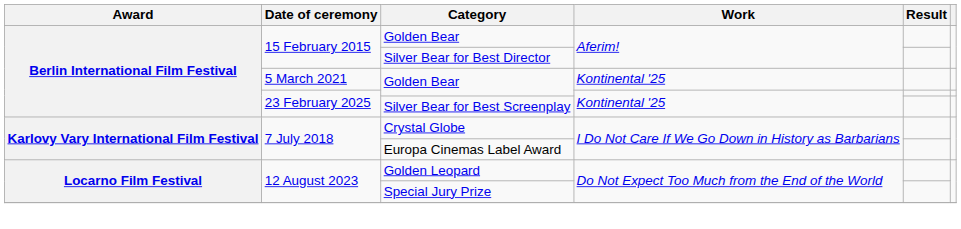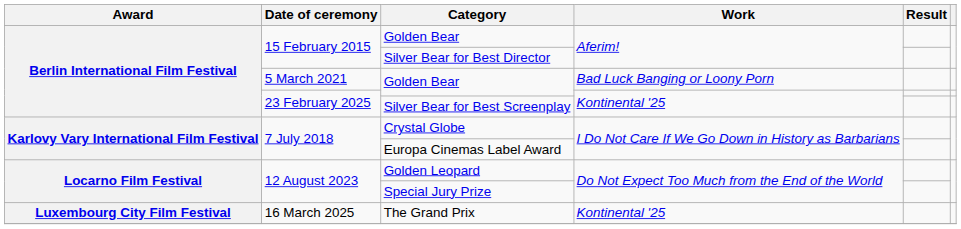 <table class="wikitable sortable plainrowheaders">
 <tr>
 <th>Award</th>
 <th>Date of ceremony</th>
 <th>Category</th>
 <th>Work</th>
 <th>Result</th>
 <th></th>
 </tr>
 <tr>
 <th scope="row" rowspan="5"><a href='#'>Berlin International Film Festival</a></th>
 <td rowspan="2"><a href='#'>15 February 2015</a></td>
 <td><a href='#'>Golden Bear</a></td>
 <td rowspan="2"><em><a href='#'>Aferim!</a></em></td>
 <td></td>
 <td align="center" rowspan="2"></td>
 </tr>
 <tr>
 <td><a href='#'>Silver Bear for Best Director</a></td>
 <td></td>
 </tr>
 <tr>
 <td><a href='#'>5 March 2021</a></td>
 <td rowspan="2"><a href='#'>Golden Bear</a></td>
-<td><em><a href='#'>Kontinental '25</a></em></td>
+<td><em><a href='#'>Bad Luck Banging or Loony Porn</a></em></td>
 <td></td>
 <td align="center"></td>
 </tr>
 <tr>
 <td rowspan="2"><a href='#'>23 February 2025</a></td>
 <td rowspan=2><em><a href='#'>Kontinental '25</a></em></td>
 <td></td>
 <td align="center"></td>
 </tr>
 <tr>
 <td><a href='#'>Silver Bear for Best Screenplay</a></td>
 <td></td>
 <td align="center" rowspan="1"></td>
 </tr>
 <tr>
 <th scope="row" rowspan="2"><a href='#'>Karlovy Vary International Film Festival</a></th>
 <td rowspan="2"><a href='#'>7 July 2018</a></td>
 <td><a href='#'>Crystal Globe</a></td>
 <td rowspan="2"><em><a href='#'>I Do Not Care If We Go Down in History as Barbarians</a></em></td>
 <td></td>
 <td align="center" rowspan="2"></td>
 </tr>
 <tr>
 <td>Europa Cinemas Label Award</td>
 <td></td>
 </tr>
 <tr>
 <th scope="row" rowspan="2"><a href='#'>Locarno Film Festival</a></th>
 <td rowspan="2"><a href='#'>12 August 2023</a></td>
 <td><a href='#'>Golden Leopard</a></td>
 <td rowspan="2"><em><a href='#'>Do Not Expect Too Much from the End of the World</a></em></td>
 <td></td>
 <td align="center" rowspan="2"></td>
 </tr>
 <tr>
 <td><a href='#'>Special Jury Prize</a></td>
 <td></td>
 </tr>
 <tr>
+<th scope="row"><a href='#'>Luxembourg City Film Festival</a></th>
+<td>16 March 2025</td>
+<td>The Grand Prix</td>
+<td><em><a href='#'>Kontinental '25</a></em></td>
+<td></td>
+<td align="center"></td>
+</tr>
+<tr>
 </tr>
 </table>
